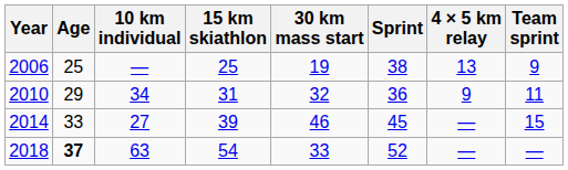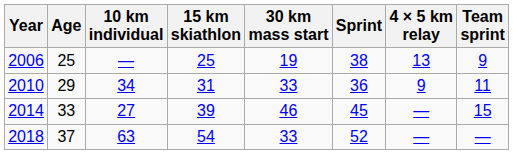 <table class="wikitable" style="text-align: center;">
 <tr>
 <th scope="col">Year</th>
 <th scope="col">Age</th>
 <th scope="col">10 km<br>individual</th>
 <th scope="col">15 km<br>skiathlon</th>
 <th scope="col">30 km<br>mass start</th>
 <th scope="col">Sprint</th>
 <th scope="col">4 × 5 km<br>relay</th>
 <th scope="col">Team<br>sprint</th>
 </tr>
 <tr>
 <td><a href='#'>2006</a></td>
 <td>25</td>
 <td><a href='#'>—</a></td>
 <td><a href='#'>25</a></td>
 <td><a href='#'>19</a></td>
 <td><a href='#'>38</a></td>
 <td><a href='#'>13</a></td>
 <td><a href='#'>9</a></td>
 </tr>
 <tr>
 <td><a href='#'>2010</a></td>
 <td>29</td>
 <td><a href='#'>34</a></td>
 <td><a href='#'>31</a></td>
-<td><a href='#'>32</a></td>
+<td><a href='#'>33</a></td>
 <td><a href='#'>36</a></td>
 <td><a href='#'>9</a></td>
 <td><a href='#'>11</a></td>
 </tr>
 <tr>
 <td><a href='#'>2014</a></td>
 <td>33</td>
 <td><a href='#'>27</a></td>
 <td><a href='#'>39</a></td>
 <td><a href='#'>46</a></td>
 <td><a href='#'>45</a></td>
 <td><a href='#'>—</a></td>
 <td><a href='#'>15</a></td>
 </tr>
 <tr>
 <td><a href='#'>2018</a></td>
-<td><strong>37</strong></td>
+<td>37</td>
 <td><a href='#'>63</a></td>
 <td><a href='#'>54</a></td>
 <td><a href='#'>33</a></td>
 <td><a href='#'>52</a></td>
 <td><a href='#'>—</a></td>
 <td><a href='#'>—</a></td>
 </tr>
 </table>
